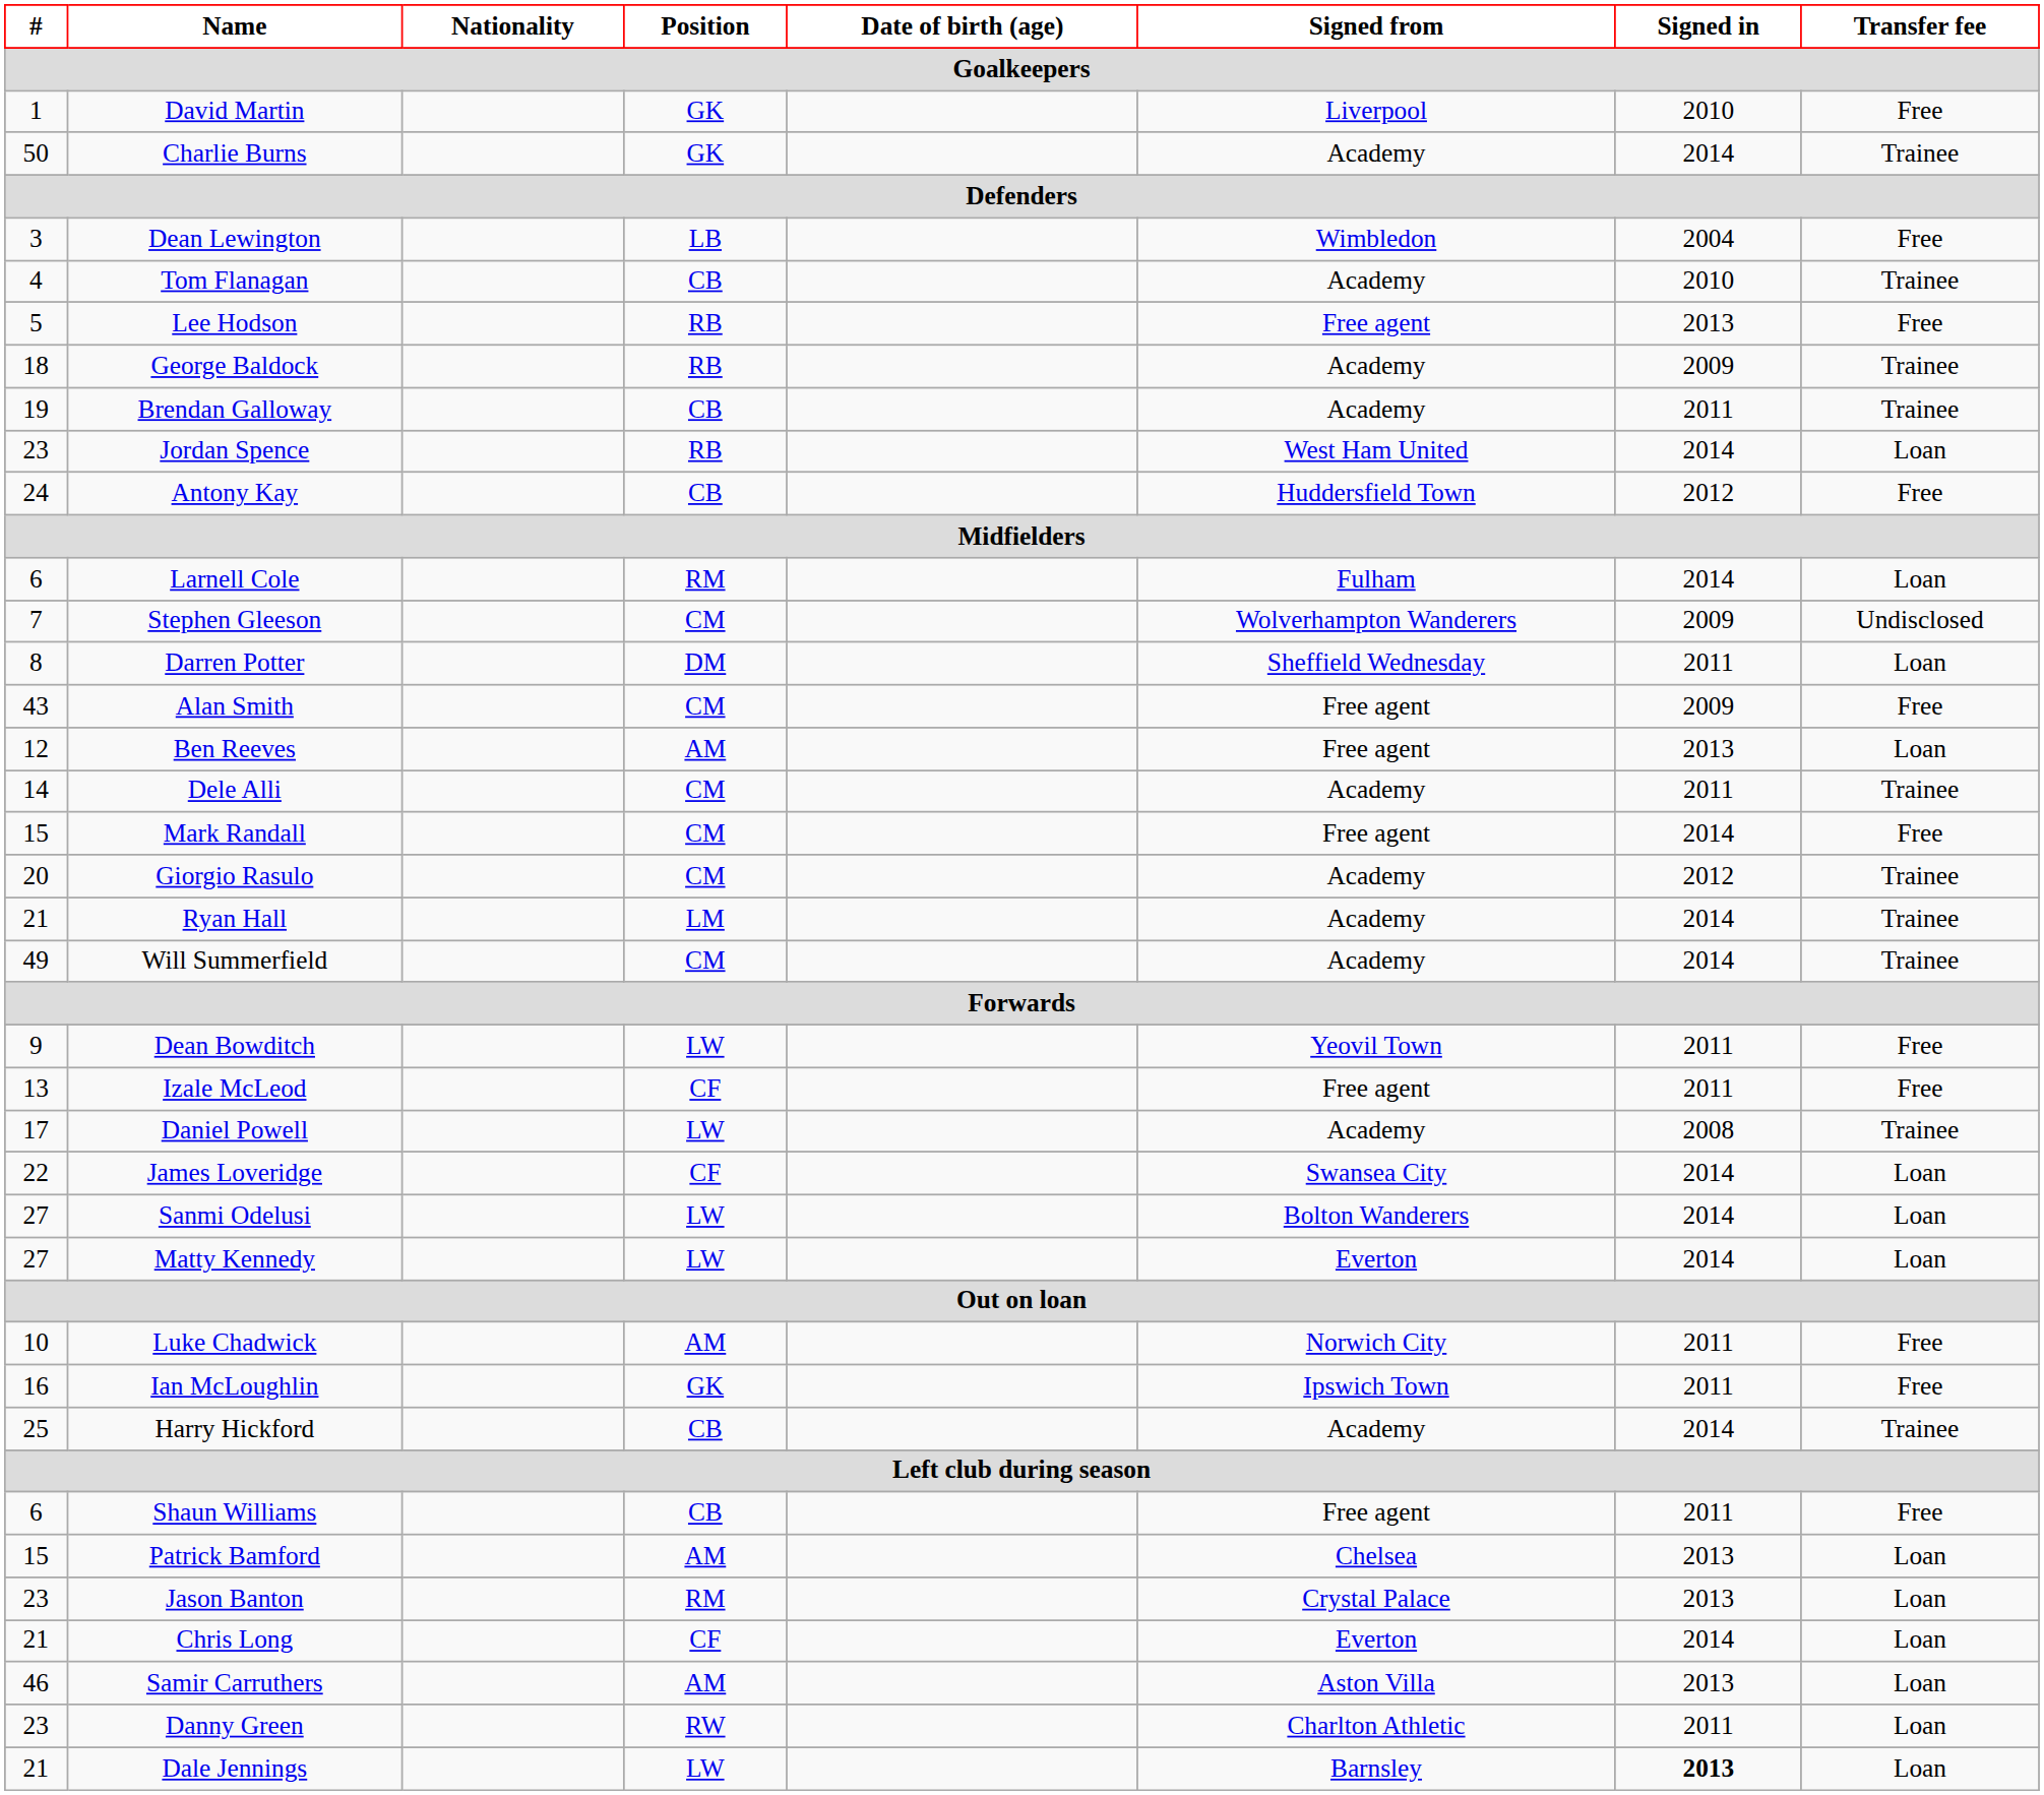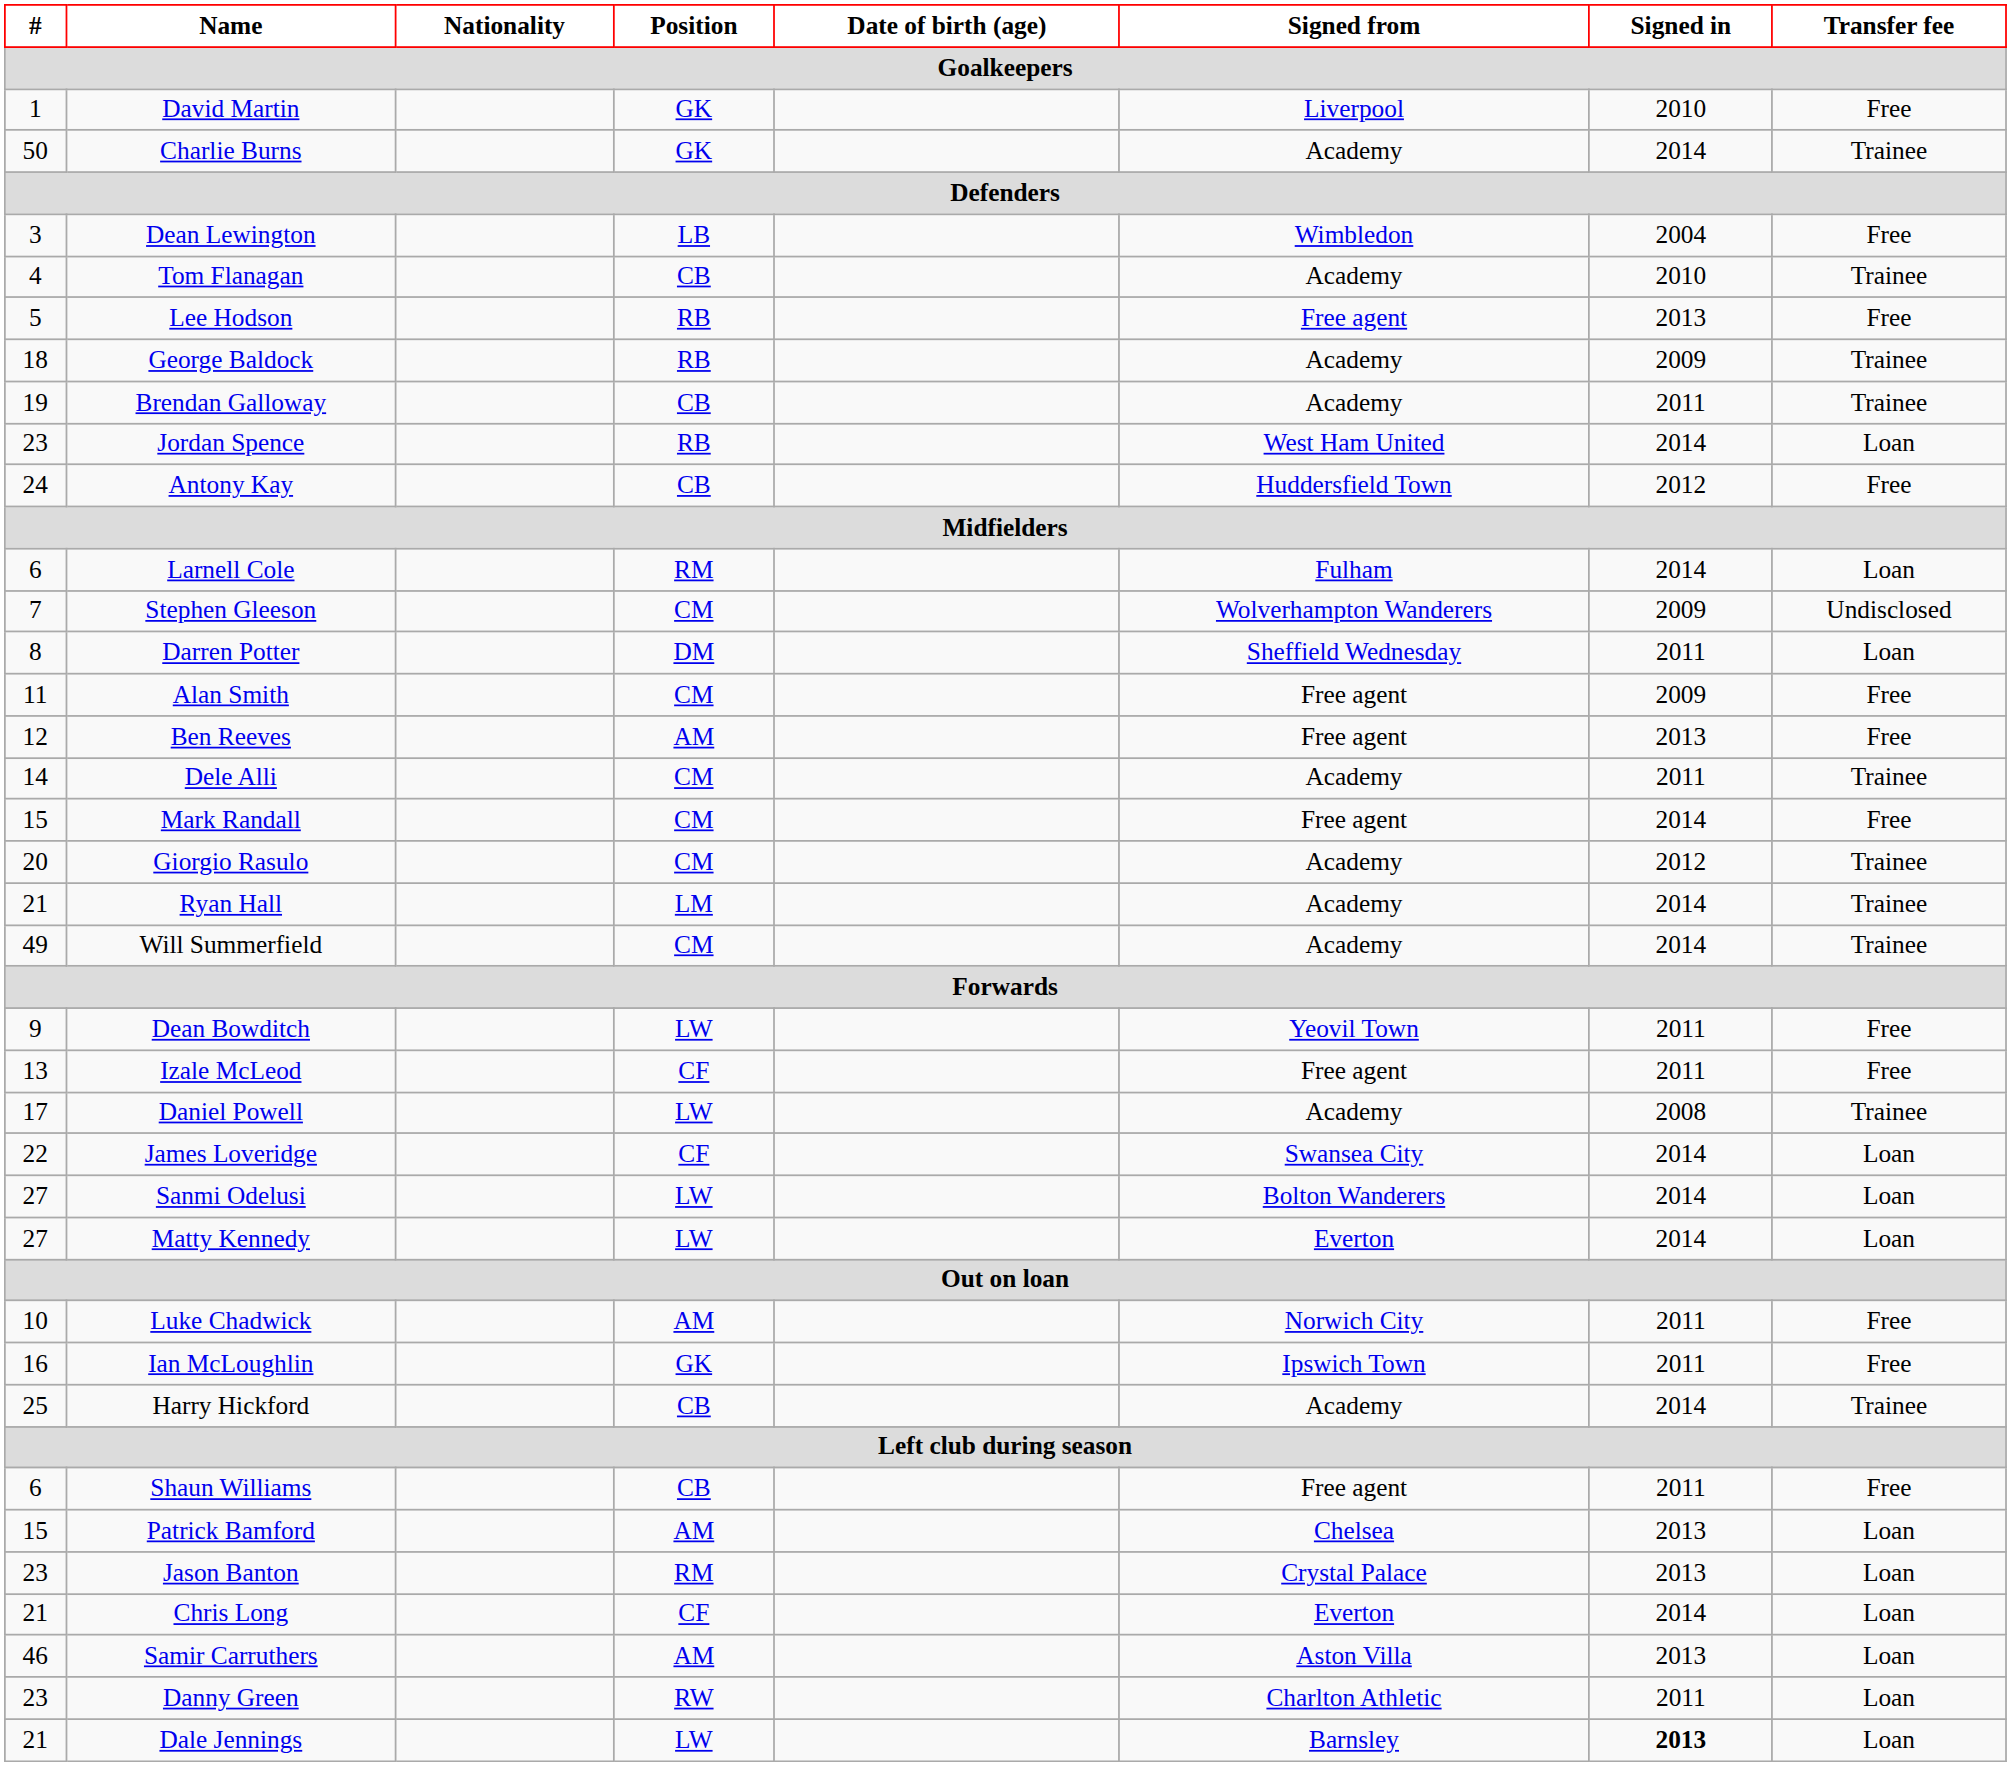 <table class="wikitable" style="text-align:center; font-size:90%; width:90%;">
 <tr>
 <th style="color:black; background:white; border:1px solid red;">#</th>
 <th style="color:black; background:white; border:1px solid red;">Name</th>
 <th style="color:black; background:white; border:1px solid red;">Nationality</th>
 <th style="color:black; background:white; border:1px solid red;">Position</th>
 <th style="color:black; background:white; border:1px solid red;">Date of birth (age)</th>
 <th style="color:black; background:white; border:1px solid red;">Signed from</th>
 <th style="color:black; background:white; border:1px solid red;">Signed in</th>
 <th style="color:black; background:white; border:1px solid red;">Transfer fee</th>
 </tr>
 <tr>
 <th colspan="8" scope="row" style="background:#dcdcdc;">Goalkeepers</th>
 </tr>
 <tr>
 <td>1</td>
 <td><a href='#'>David Martin</a></td>
 <td></td>
 <td><a href='#'>GK</a></td>
 <td></td>
 <td> <a href='#'>Liverpool</a></td>
 <td>2010</td>
 <td>Free</td>
 </tr>
 <tr>
 <td>50</td>
 <td><a href='#'>Charlie Burns</a></td>
 <td></td>
 <td><a href='#'>GK</a></td>
 <td></td>
 <td>Academy</td>
 <td>2014</td>
 <td>Trainee</td>
 </tr>
 <tr>
 <th colspan="8" scope="row" style="background:#dcdcdc;">Defenders</th>
 </tr>
 <tr>
 <td>3</td>
 <td><a href='#'>Dean Lewington</a></td>
 <td></td>
 <td><a href='#'>LB</a></td>
 <td></td>
 <td> <a href='#'>Wimbledon</a></td>
 <td>2004</td>
 <td>Free</td>
 </tr>
 <tr>
 <td>4</td>
 <td><a href='#'>Tom Flanagan</a></td>
 <td></td>
 <td><a href='#'>CB</a></td>
 <td></td>
 <td>Academy</td>
 <td>2010</td>
 <td>Trainee</td>
 </tr>
 <tr>
 <td>5</td>
 <td><a href='#'>Lee Hodson</a></td>
 <td></td>
 <td><a href='#'>RB</a></td>
 <td></td>
 <td><a href='#'>Free agent</a></td>
 <td>2013</td>
 <td>Free</td>
 </tr>
 <tr>
 <td>18</td>
 <td><a href='#'>George Baldock</a></td>
 <td></td>
 <td><a href='#'>RB</a></td>
 <td></td>
 <td>Academy</td>
 <td>2009</td>
 <td>Trainee</td>
 </tr>
 <tr>
 <td>19</td>
 <td><a href='#'>Brendan Galloway</a></td>
 <td></td>
 <td><a href='#'>CB</a></td>
 <td></td>
 <td>Academy</td>
 <td>2011</td>
 <td>Trainee</td>
 </tr>
 <tr>
 <td>23</td>
 <td><a href='#'>Jordan Spence</a></td>
 <td></td>
 <td><a href='#'>RB</a></td>
 <td></td>
 <td> <a href='#'>West Ham United</a></td>
 <td>2014</td>
 <td>Loan</td>
 </tr>
 <tr>
 <td>24</td>
 <td><a href='#'>Antony Kay</a></td>
 <td></td>
 <td><a href='#'>CB</a></td>
 <td></td>
 <td> <a href='#'>Huddersfield Town</a></td>
 <td>2012</td>
 <td>Free</td>
 </tr>
 <tr>
 <th colspan="8" scope="row" style="background:#dcdcdc;">Midfielders</th>
 </tr>
 <tr>
 <td>6</td>
 <td><a href='#'>Larnell Cole</a></td>
 <td></td>
 <td><a href='#'>RM</a></td>
 <td></td>
 <td> <a href='#'>Fulham</a></td>
 <td>2014</td>
 <td>Loan</td>
 </tr>
 <tr>
 <td>7</td>
 <td><a href='#'>Stephen Gleeson</a></td>
 <td></td>
 <td><a href='#'>CM</a></td>
 <td></td>
 <td> <a href='#'>Wolverhampton Wanderers</a></td>
 <td>2009</td>
 <td>Undisclosed</td>
 </tr>
 <tr>
 <td>8</td>
 <td><a href='#'>Darren Potter</a></td>
 <td></td>
 <td><a href='#'>DM</a></td>
 <td></td>
 <td> <a href='#'>Sheffield Wednesday</a></td>
 <td>2011</td>
 <td>Loan</td>
 </tr>
 <tr>
-<td>43</td>
+<td>11</td>
 <td><a href='#'>Alan Smith</a></td>
 <td></td>
 <td><a href='#'>CM</a></td>
 <td></td>
 <td>Free agent</td>
 <td>2009</td>
 <td>Free</td>
 </tr>
 <tr>
 <td>12</td>
 <td><a href='#'>Ben Reeves</a></td>
 <td></td>
 <td><a href='#'>AM</a></td>
 <td></td>
 <td>Free agent</td>
 <td>2013</td>
-<td>Loan</td>
+<td>Free</td>
 </tr>
 <tr>
 <td>14</td>
 <td><a href='#'>Dele Alli</a></td>
 <td></td>
 <td><a href='#'>CM</a></td>
 <td></td>
 <td>Academy</td>
 <td>2011</td>
 <td>Trainee</td>
 </tr>
 <tr>
 <td>15</td>
 <td><a href='#'>Mark Randall</a></td>
 <td></td>
 <td><a href='#'>CM</a></td>
 <td></td>
 <td>Free agent</td>
 <td>2014</td>
 <td>Free</td>
 </tr>
 <tr>
 <td>20</td>
 <td><a href='#'>Giorgio Rasulo</a></td>
 <td></td>
 <td><a href='#'>CM</a></td>
 <td></td>
 <td>Academy</td>
 <td>2012</td>
 <td>Trainee</td>
 </tr>
 <tr>
 <td>21</td>
 <td><a href='#'>Ryan Hall</a></td>
 <td></td>
 <td><a href='#'>LM</a></td>
 <td></td>
 <td>Academy</td>
 <td>2014</td>
 <td>Trainee</td>
 </tr>
 <tr>
 <td>49</td>
 <td>Will Summerfield</td>
 <td></td>
 <td><a href='#'>CM</a></td>
 <td></td>
 <td>Academy</td>
 <td>2014</td>
 <td>Trainee</td>
 </tr>
 <tr>
 <th colspan="8" scope="row" style="background:#dcdcdc;">Forwards</th>
 </tr>
 <tr>
 <td>9</td>
 <td><a href='#'>Dean Bowditch</a></td>
 <td></td>
 <td><a href='#'>LW</a></td>
 <td></td>
 <td> <a href='#'>Yeovil Town</a></td>
 <td>2011</td>
 <td>Free</td>
 </tr>
 <tr>
 <td>13</td>
 <td><a href='#'>Izale McLeod</a></td>
 <td></td>
 <td><a href='#'>CF</a></td>
 <td></td>
 <td>Free agent</td>
 <td>2011</td>
 <td>Free</td>
 </tr>
 <tr>
 <td>17</td>
 <td><a href='#'>Daniel Powell</a></td>
 <td></td>
 <td><a href='#'>LW</a></td>
 <td></td>
 <td>Academy</td>
 <td>2008</td>
 <td>Trainee</td>
 </tr>
 <tr>
 <td>22</td>
 <td><a href='#'>James Loveridge</a></td>
 <td></td>
 <td><a href='#'>CF</a></td>
 <td></td>
 <td> <a href='#'>Swansea City</a></td>
 <td>2014</td>
 <td>Loan</td>
 </tr>
 <tr>
 <td>27</td>
 <td><a href='#'>Sanmi Odelusi</a></td>
 <td></td>
 <td><a href='#'>LW</a></td>
 <td></td>
 <td> <a href='#'>Bolton Wanderers</a></td>
 <td>2014</td>
 <td>Loan</td>
 </tr>
 <tr>
 <td>27</td>
 <td><a href='#'>Matty Kennedy</a></td>
 <td></td>
 <td><a href='#'>LW</a></td>
 <td></td>
 <td> <a href='#'>Everton</a></td>
 <td>2014</td>
 <td>Loan</td>
 </tr>
 <tr>
 <th colspan="8" scope="row" style="background:#dcdcdc;">Out on loan</th>
 </tr>
 <tr>
 <td>10</td>
 <td><a href='#'>Luke Chadwick</a></td>
 <td></td>
 <td><a href='#'>AM</a></td>
 <td></td>
 <td> <a href='#'>Norwich City</a></td>
 <td>2011</td>
 <td>Free</td>
 </tr>
 <tr>
 <td>16</td>
 <td><a href='#'>Ian McLoughlin</a></td>
 <td></td>
 <td><a href='#'>GK</a></td>
 <td></td>
 <td> <a href='#'>Ipswich Town</a></td>
 <td>2011</td>
 <td>Free</td>
 </tr>
 <tr>
 <td>25</td>
 <td>Harry Hickford</td>
 <td></td>
 <td><a href='#'>CB</a></td>
 <td></td>
 <td>Academy</td>
 <td>2014</td>
 <td>Trainee</td>
 </tr>
 <tr>
 <th colspan="8" scope="row" style="background:#dcdcdc;">Left club during season</th>
 </tr>
 <tr>
 <td>6</td>
 <td><a href='#'>Shaun Williams</a></td>
 <td></td>
 <td><a href='#'>CB</a></td>
 <td></td>
 <td>Free agent</td>
 <td>2011</td>
 <td>Free</td>
 </tr>
 <tr>
 <td>15</td>
 <td><a href='#'>Patrick Bamford</a></td>
 <td></td>
 <td><a href='#'>AM</a></td>
 <td></td>
 <td> <a href='#'>Chelsea</a></td>
 <td>2013</td>
 <td>Loan</td>
 </tr>
 <tr>
 <td>23</td>
 <td><a href='#'>Jason Banton</a></td>
 <td></td>
 <td><a href='#'>RM</a></td>
 <td></td>
 <td> <a href='#'>Crystal Palace</a></td>
 <td>2013</td>
 <td>Loan</td>
 </tr>
 <tr>
 <td>21</td>
 <td><a href='#'>Chris Long</a></td>
 <td></td>
 <td><a href='#'>CF</a></td>
 <td></td>
 <td> <a href='#'>Everton</a></td>
 <td>2014</td>
 <td>Loan</td>
 </tr>
 <tr>
 <td>46</td>
 <td><a href='#'>Samir Carruthers</a></td>
 <td></td>
 <td><a href='#'>AM</a></td>
 <td></td>
 <td> <a href='#'>Aston Villa</a></td>
 <td>2013</td>
 <td>Loan</td>
 </tr>
 <tr>
 <td>23</td>
 <td><a href='#'>Danny Green</a></td>
 <td></td>
 <td><a href='#'>RW</a></td>
 <td></td>
 <td> <a href='#'>Charlton Athletic</a></td>
 <td>2011</td>
 <td>Loan</td>
 </tr>
 <tr>
 <td>21</td>
 <td><a href='#'>Dale Jennings</a></td>
 <td></td>
 <td><a href='#'>LW</a></td>
 <td></td>
 <td> <a href='#'>Barnsley</a></td>
 <td><strong>2013</strong></td>
 <td>Loan</td>
 </tr>
 </table>
